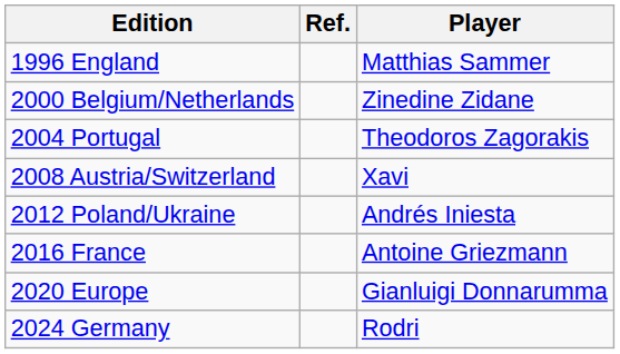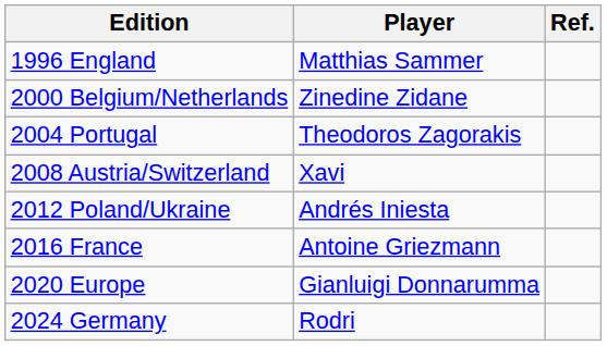 <table class="wikitable">
 <tr>
 <th>Edition</th>
+<th>Player</th>
 <th>Ref.</th>
-<th>Player</th>
 </tr>
 <tr>
 <td><a href='#'>1996 England</a></td>
+<td> <a href='#'>Matthias Sammer</a></td>
 <td></td>
-<td> <a href='#'>Matthias Sammer</a></td>
 </tr>
 <tr>
 <td><a href='#'>2000 Belgium/Netherlands</a></td>
+<td> <a href='#'>Zinedine Zidane</a></td>
 <td></td>
-<td> <a href='#'>Zinedine Zidane</a></td>
 </tr>
 <tr>
 <td><a href='#'>2004 Portugal</a></td>
+<td> <a href='#'>Theodoros Zagorakis</a></td>
 <td></td>
-<td> <a href='#'>Theodoros Zagorakis</a></td>
 </tr>
 <tr>
 <td><a href='#'>2008 Austria/Switzerland</a></td>
+<td> <a href='#'>Xavi</a></td>
 <td></td>
-<td> <a href='#'>Xavi</a></td>
 </tr>
 <tr>
 <td><a href='#'>2012 Poland/Ukraine</a></td>
+<td> <a href='#'>Andrés Iniesta</a></td>
 <td></td>
-<td> <a href='#'>Andrés Iniesta</a></td>
 </tr>
 <tr>
 <td><a href='#'>2016 France</a></td>
+<td> <a href='#'>Antoine Griezmann</a></td>
 <td></td>
-<td> <a href='#'>Antoine Griezmann</a></td>
 </tr>
 <tr>
 <td><a href='#'>2020 Europe</a></td>
+<td> <a href='#'>Gianluigi Donnarumma</a></td>
 <td></td>
-<td> <a href='#'>Gianluigi Donnarumma</a></td>
 </tr>
 <tr>
 <td><a href='#'>2024 Germany</a></td>
+<td> <a href='#'>Rodri</a></td>
 <td></td>
-<td> <a href='#'>Rodri</a></td>
 </tr>
 </table>
